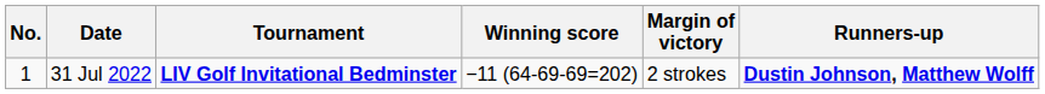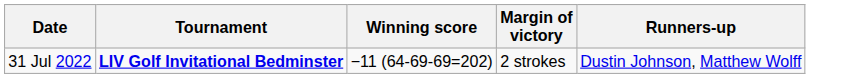 <table class="wikitable" style="font-size:95%;">
 <tr>
-<th>No.</th>
 <th>Date</th>
 <th>Tournament</th>
 <th>Winning score</th>
 <th>Margin of<br>victory</th>
 <th>Runners-up</th>
 </tr>
 <tr>
-<td align=center>1</td>
 <td align=right>31 Jul <a href='#'>2022</a></td>
 <td><strong><a href='#'>LIV Golf Invitational Bedminster</a></strong></td>
 <td>−11 (64-69-69=202)</td>
 <td>2 strokes</td>
-<td><strong> <a href='#'>Dustin Johnson</a>,  <a href='#'>Matthew Wolff</a></strong></td>
+<td> <a href='#'>Dustin Johnson</a>,  <a href='#'>Matthew Wolff</a></td>
 </tr>
 </table>
